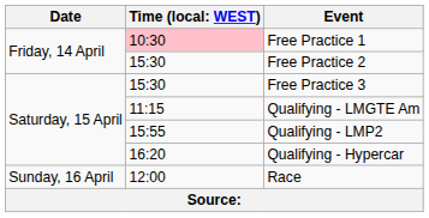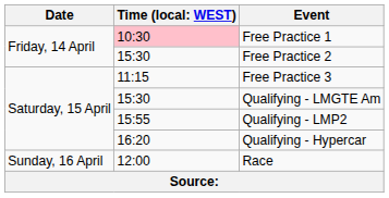 <table class="wikitable" style="font-size: 90%;">
 <tr>
 <th>Date</th>
 <th>Time (local: <a href='#'>WEST</a>)</th>
 <th>Event</th>
 </tr>
 <tr>
 <td rowspan="2">Friday, 14 April</td>
 <td style="background: pink;">10:30</td>
 <td>Free Practice 1</td>
 </tr>
 <tr>
 <td>15:30</td>
 <td>Free Practice 2</td>
 </tr>
 <tr>
 <td rowspan="4">Saturday, 15 April</td>
-<td>15:30</td>
+<td>11:15</td>
 <td>Free Practice 3</td>
 </tr>
 <tr>
-<td>11:15</td>
+<td>15:30</td>
 <td>Qualifying - LMGTE Am</td>
 </tr>
 <tr>
 <td>15:55</td>
 <td>Qualifying - LMP2</td>
 </tr>
 <tr>
 <td>16:20</td>
 <td>Qualifying - Hypercar</td>
 </tr>
 <tr>
 <td>Sunday, 16 April</td>
 <td>12:00</td>
 <td>Race</td>
 </tr>
 <tr>
 <th colspan="3">Source:</th>
 </tr>
 </table>
